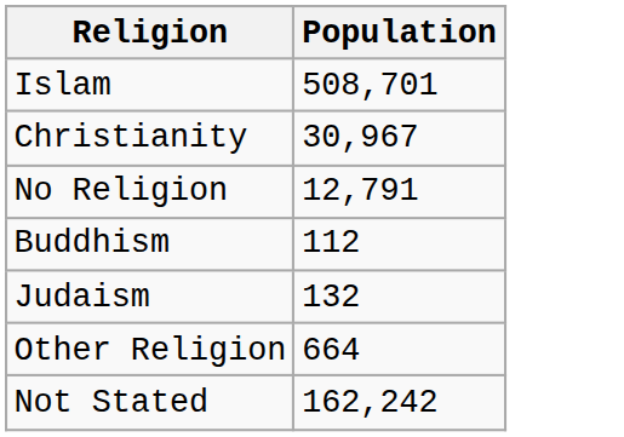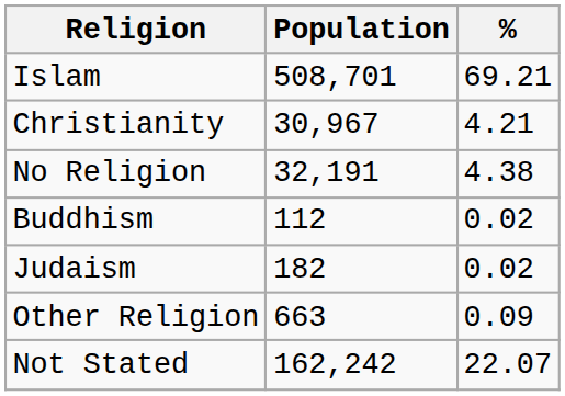 <table class="wikitable sortable">
 <tr>
 <th>Religion</th>
 <th>Population </th>
+<th>%</th>
 </tr>
 <tr>
 <td>Islam</td>
 <td>508,701</td>
+<td>69.21</td>
 </tr>
 <tr>
 <td>Christianity</td>
 <td>30,967</td>
+<td>4.21</td>
 </tr>
 <tr>
 <td>No Religion</td>
-<td>12,791</td>
+<td>32,191</td>
+<td>4.38</td>
 </tr>
 <tr>
 <td>Buddhism</td>
 <td>112</td>
+<td>0.02</td>
 </tr>
 <tr>
 <td>Judaism</td>
-<td>132</td>
+<td>182</td>
+<td>0.02</td>
 </tr>
 <tr>
 <td>Other Religion</td>
-<td>664</td>
+<td>663</td>
+<td>0.09</td>
 </tr>
 <tr>
 <td>Not Stated</td>
 <td>162,242</td>
+<td>22.07</td>
 </tr>
 </table>
